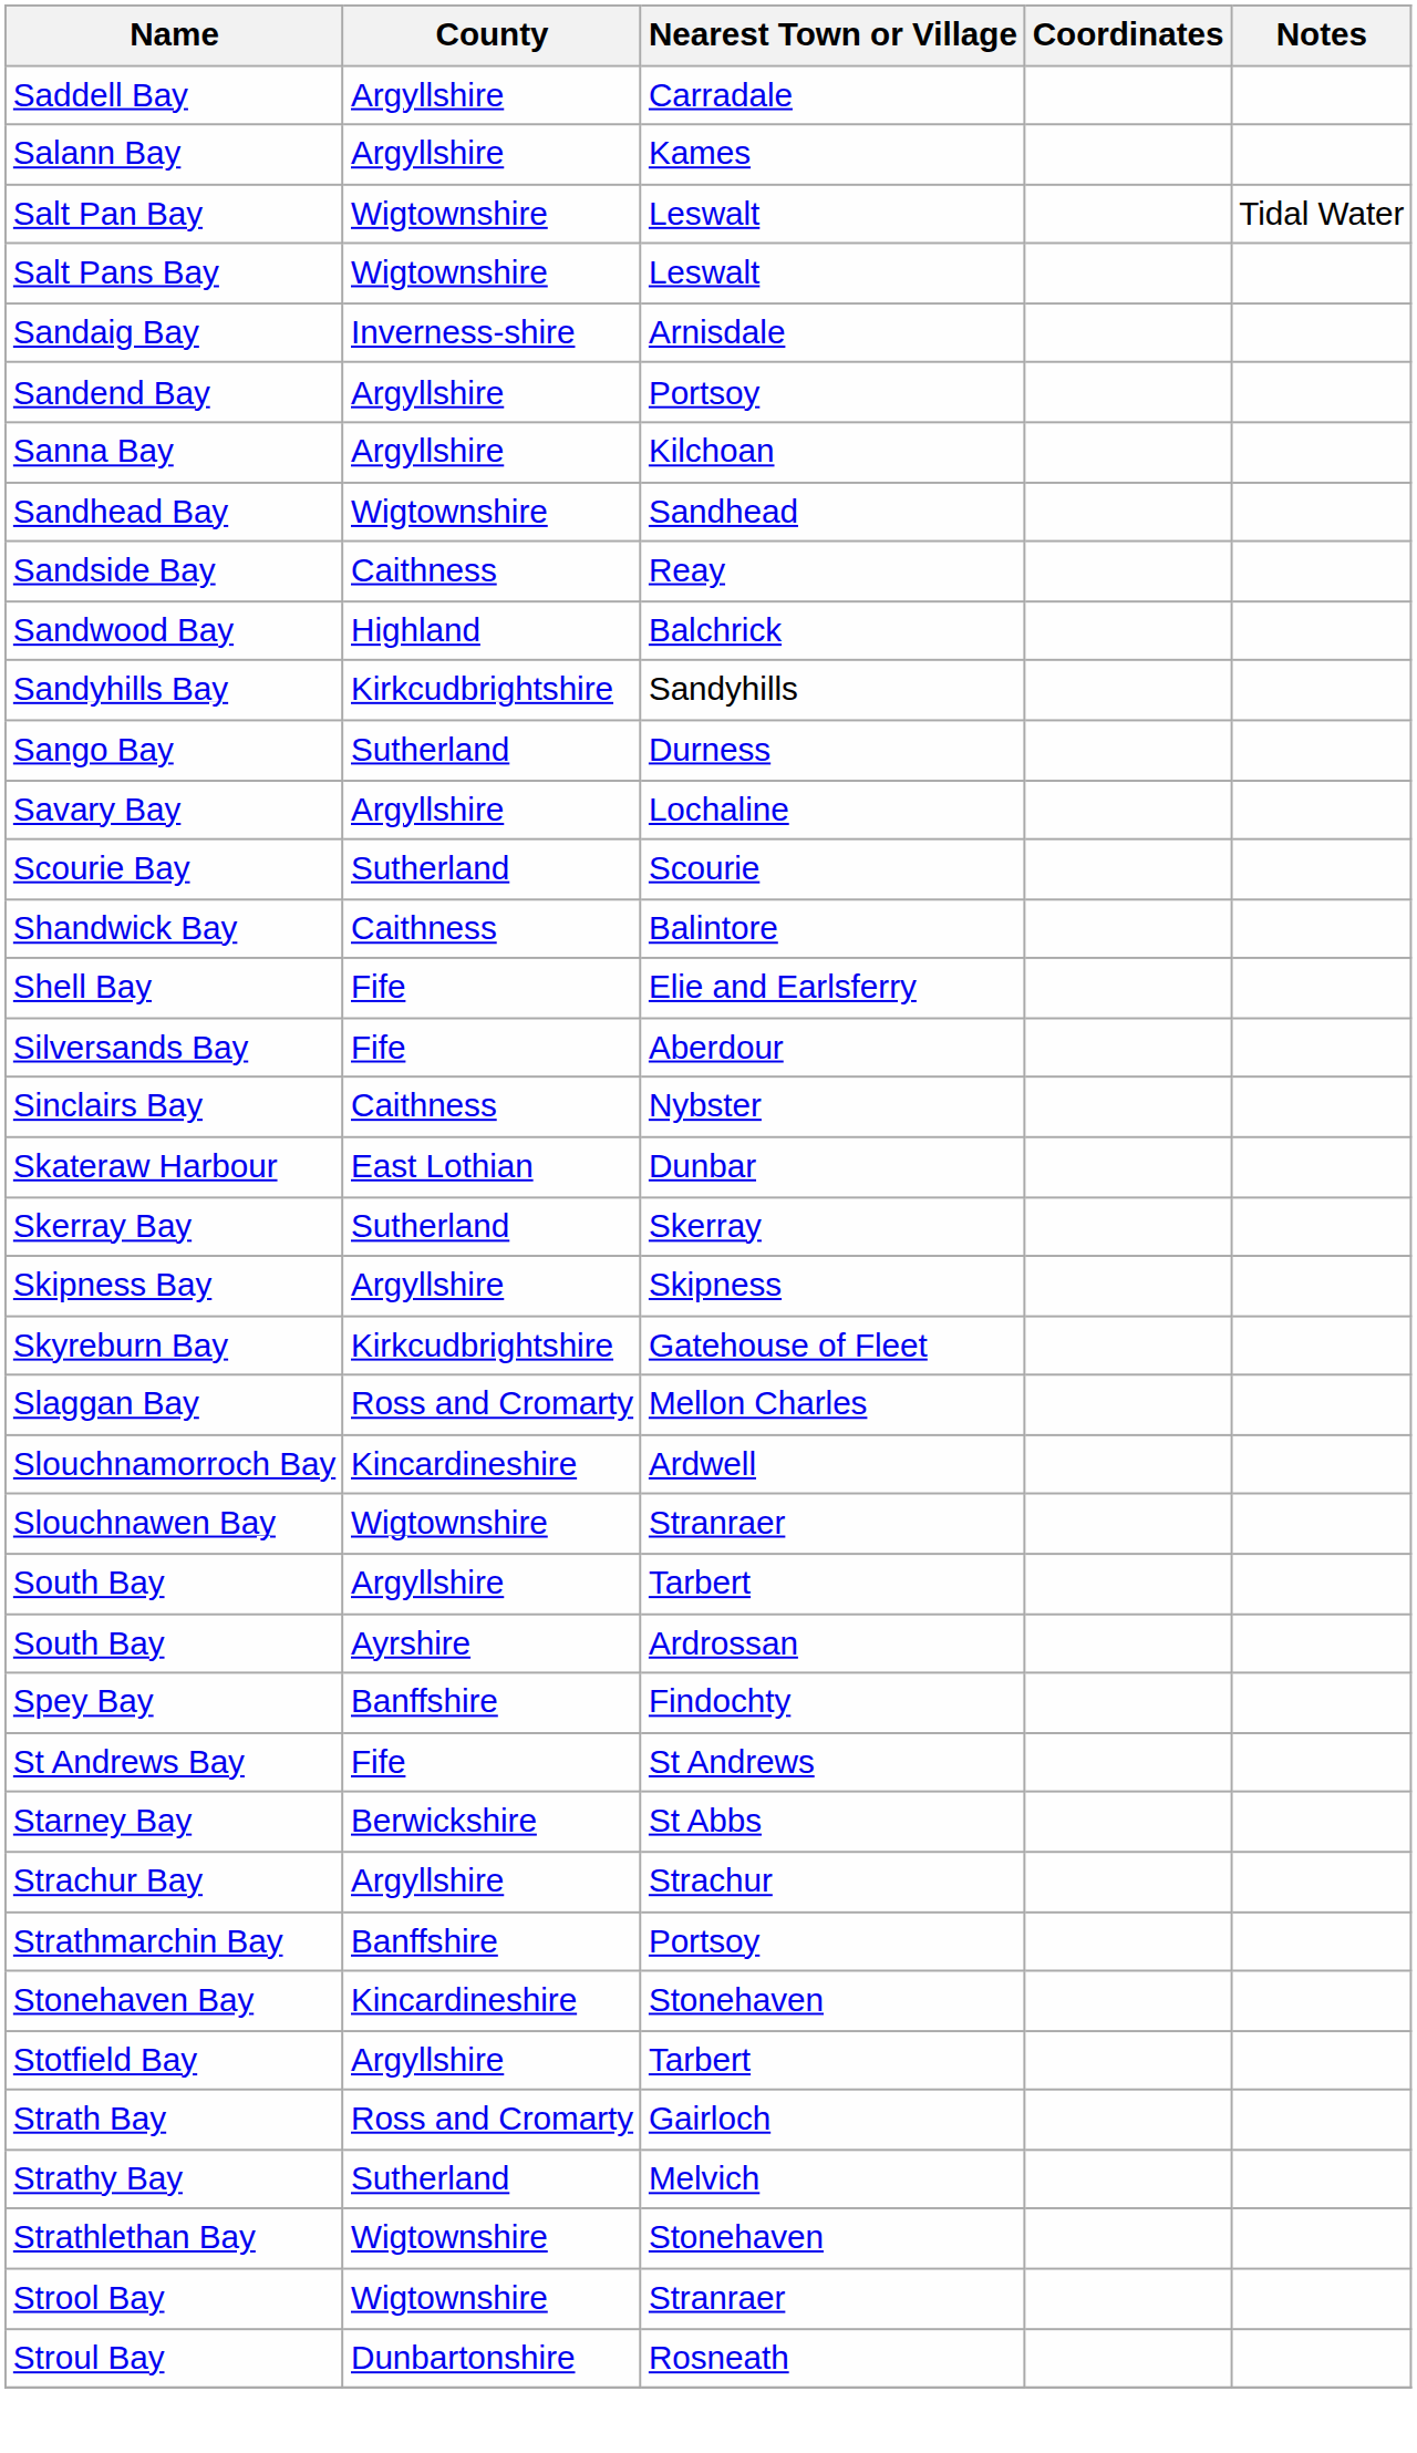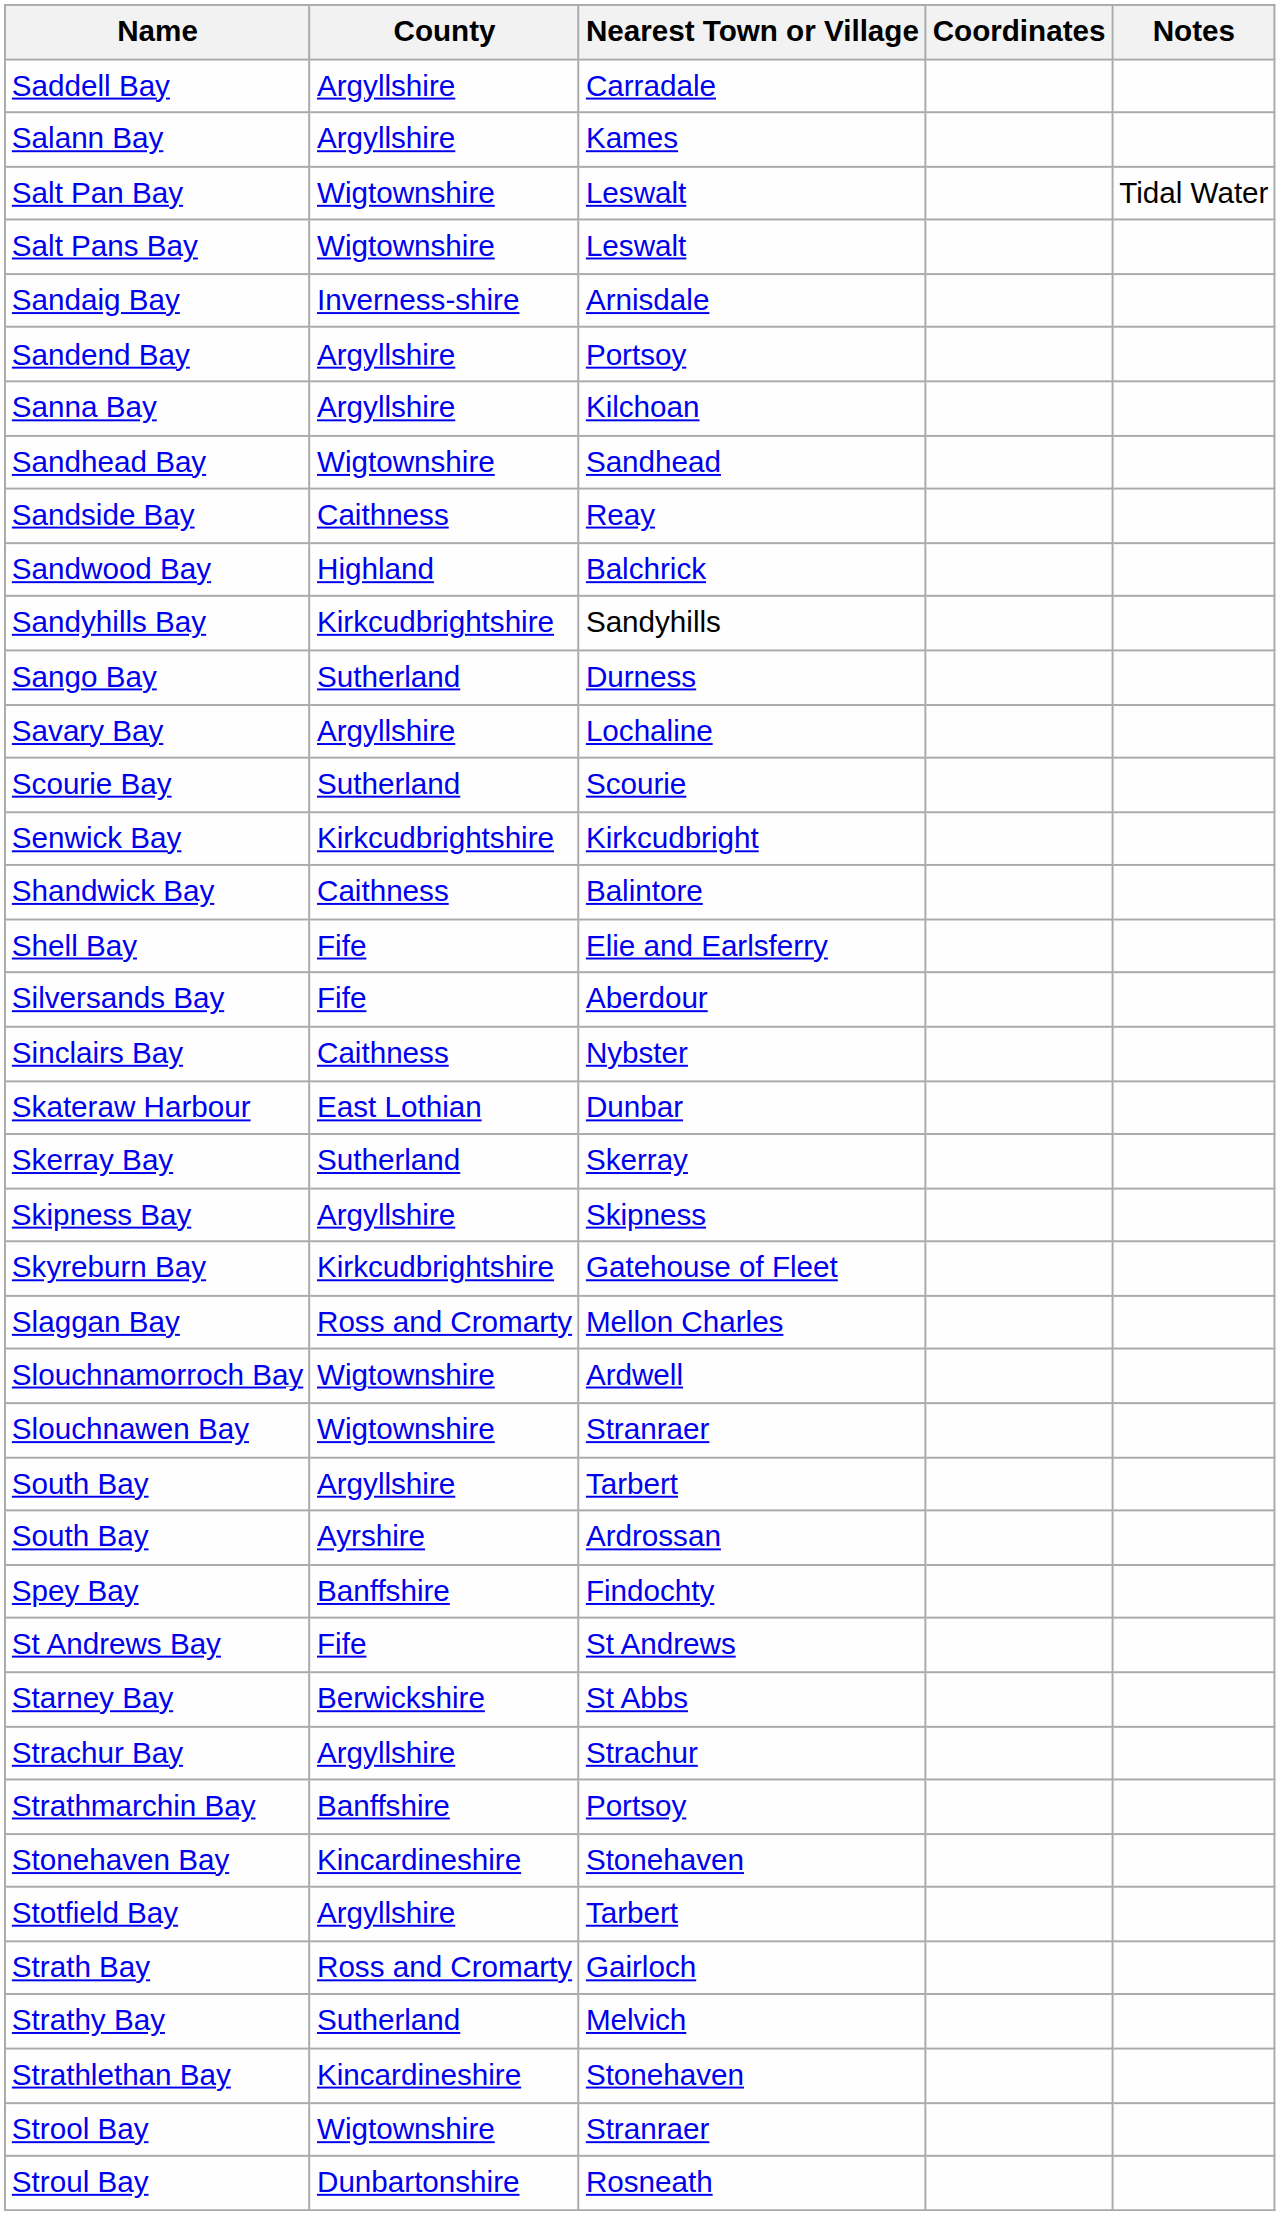 <table class="wikitable sortable" style="table-layout:fixed;background-color:#FEFEFE;font-size:95%;padding:0.30em;line-height:1.35em;">
 <tr>
 <th scope="col">Name</th>
 <th scope="col">County</th>
 <th scope="col">Nearest Town or Village</th>
 <th scope="col">Coordinates</th>
 <th scope="col">Notes</th>
 </tr>
 <tr>
 <td><a href='#'>Saddell Bay</a></td>
 <td><a href='#'>Argyllshire</a></td>
 <td><a href='#'>Carradale</a></td>
 <td></td>
 <td></td>
 </tr>
 <tr>
 <td><a href='#'>Salann Bay</a></td>
 <td><a href='#'>Argyllshire</a></td>
 <td><a href='#'>Kames</a></td>
 <td></td>
 <td></td>
 </tr>
 <tr>
 <td><a href='#'>Salt Pan Bay</a></td>
 <td><a href='#'>Wigtownshire</a></td>
 <td><a href='#'>Leswalt</a></td>
 <td></td>
 <td>Tidal Water</td>
 </tr>
 <tr>
 <td><a href='#'>Salt Pans Bay</a></td>
 <td><a href='#'>Wigtownshire</a></td>
 <td><a href='#'>Leswalt</a></td>
 <td></td>
 <td></td>
 </tr>
 <tr>
 <td><a href='#'>Sandaig Bay</a></td>
 <td><a href='#'>Inverness-shire</a></td>
 <td><a href='#'>Arnisdale</a></td>
 <td></td>
 <td></td>
 </tr>
 <tr>
 <td><a href='#'>Sandend Bay</a></td>
 <td><a href='#'>Argyllshire</a></td>
 <td><a href='#'>Portsoy</a></td>
 <td></td>
 <td></td>
 </tr>
 <tr>
 <td><a href='#'>Sanna Bay</a></td>
 <td><a href='#'>Argyllshire</a></td>
 <td><a href='#'>Kilchoan</a></td>
 <td></td>
 <td></td>
 </tr>
 <tr>
 <td><a href='#'>Sandhead Bay</a></td>
 <td><a href='#'>Wigtownshire</a></td>
 <td><a href='#'>Sandhead</a></td>
 <td></td>
 <td></td>
 </tr>
 <tr>
 <td><a href='#'>Sandside Bay</a></td>
 <td><a href='#'>Caithness</a></td>
 <td><a href='#'>Reay</a></td>
 <td></td>
 <td></td>
 </tr>
 <tr>
 <td><a href='#'>Sandwood Bay</a></td>
 <td><a href='#'>Highland</a></td>
 <td><a href='#'>Balchrick</a></td>
 <td></td>
 <td></td>
 </tr>
 <tr>
 <td><a href='#'>Sandyhills Bay</a></td>
 <td><a href='#'>Kirkcudbrightshire</a></td>
 <td>Sandyhills</td>
 <td></td>
 <td></td>
 </tr>
 <tr>
 <td><a href='#'>Sango Bay</a></td>
 <td><a href='#'>Sutherland</a></td>
 <td><a href='#'>Durness</a></td>
 <td></td>
 <td></td>
 </tr>
 <tr>
 <td><a href='#'>Savary Bay</a></td>
 <td><a href='#'>Argyllshire</a></td>
 <td><a href='#'>Lochaline</a></td>
 <td></td>
 <td></td>
 </tr>
 <tr>
 <td><a href='#'>Scourie Bay</a></td>
 <td><a href='#'>Sutherland</a></td>
 <td><a href='#'>Scourie</a></td>
 <td></td>
 <td></td>
 </tr>
 <tr>
+<td><a href='#'>Senwick Bay</a></td>
+<td><a href='#'>Kirkcudbrightshire</a></td>
+<td><a href='#'>Kirkcudbright</a></td>
+<td></td>
+<td></td>
+</tr>
+<tr>
 <td><a href='#'>Shandwick Bay</a></td>
 <td><a href='#'>Caithness</a></td>
 <td><a href='#'>Balintore</a></td>
 <td></td>
 <td></td>
 </tr>
 <tr>
 <td><a href='#'>Shell Bay</a></td>
 <td><a href='#'>Fife</a></td>
 <td><a href='#'>Elie and Earlsferry</a></td>
 <td></td>
 <td></td>
 </tr>
 <tr>
 <td><a href='#'>Silversands Bay</a></td>
 <td><a href='#'>Fife</a></td>
 <td><a href='#'>Aberdour</a></td>
 <td></td>
 <td></td>
 </tr>
 <tr>
 <td><a href='#'>Sinclairs Bay</a></td>
 <td><a href='#'>Caithness</a></td>
 <td><a href='#'>Nybster</a></td>
 <td></td>
 <td></td>
 </tr>
 <tr>
 <td><a href='#'>Skateraw Harbour</a></td>
 <td><a href='#'>East Lothian</a></td>
 <td><a href='#'>Dunbar</a></td>
 <td></td>
 <td></td>
 </tr>
 <tr>
 <td><a href='#'>Skerray Bay</a></td>
 <td><a href='#'>Sutherland</a></td>
 <td><a href='#'>Skerray</a></td>
 <td></td>
 <td></td>
 </tr>
 <tr>
 <td><a href='#'>Skipness Bay</a></td>
 <td><a href='#'>Argyllshire</a></td>
 <td><a href='#'>Skipness</a></td>
 <td></td>
 <td></td>
 </tr>
 <tr>
 <td><a href='#'>Skyreburn Bay</a></td>
 <td><a href='#'>Kirkcudbrightshire</a></td>
 <td><a href='#'>Gatehouse of Fleet</a></td>
 <td></td>
 <td></td>
 </tr>
 <tr>
 <td><a href='#'>Slaggan Bay</a></td>
 <td><a href='#'>Ross and Cromarty</a></td>
 <td><a href='#'>Mellon Charles</a></td>
 <td></td>
 <td></td>
 </tr>
 <tr>
 <td><a href='#'>Slouchnamorroch Bay</a></td>
-<td><a href='#'>Kincardineshire</a></td>
+<td><a href='#'>Wigtownshire</a></td>
 <td><a href='#'>Ardwell</a></td>
 <td></td>
 <td></td>
 </tr>
 <tr>
 <td><a href='#'>Slouchnawen Bay</a></td>
 <td><a href='#'>Wigtownshire</a></td>
 <td><a href='#'>Stranraer</a></td>
 <td></td>
 <td></td>
 </tr>
 <tr>
 <td><a href='#'>South Bay</a></td>
 <td><a href='#'>Argyllshire</a></td>
 <td><a href='#'>Tarbert</a></td>
 <td></td>
 <td></td>
 </tr>
 <tr>
 <td><a href='#'>South Bay</a></td>
 <td><a href='#'>Ayrshire</a></td>
 <td><a href='#'>Ardrossan</a></td>
 <td></td>
 <td></td>
 </tr>
 <tr>
 <td><a href='#'>Spey Bay</a></td>
 <td><a href='#'>Banffshire</a></td>
 <td><a href='#'>Findochty</a></td>
 <td></td>
 <td></td>
 </tr>
 <tr>
 <td><a href='#'>St Andrews Bay</a></td>
 <td><a href='#'>Fife</a></td>
 <td><a href='#'>St Andrews</a></td>
 <td></td>
 <td></td>
 </tr>
 <tr>
 <td><a href='#'>Starney Bay</a></td>
 <td><a href='#'>Berwickshire</a></td>
 <td><a href='#'>St Abbs</a></td>
 <td></td>
 <td></td>
 </tr>
 <tr>
 <td><a href='#'>Strachur Bay</a></td>
 <td><a href='#'>Argyllshire</a></td>
 <td><a href='#'>Strachur</a></td>
 <td></td>
 <td></td>
 </tr>
 <tr>
 <td><a href='#'>Strathmarchin Bay</a></td>
 <td><a href='#'>Banffshire</a></td>
 <td><a href='#'>Portsoy</a></td>
 <td></td>
 <td></td>
 </tr>
 <tr>
 <td><a href='#'>Stonehaven Bay</a></td>
 <td><a href='#'>Kincardineshire</a></td>
 <td><a href='#'>Stonehaven</a></td>
 <td></td>
 <td></td>
 </tr>
 <tr>
 <td><a href='#'>Stotfield Bay</a></td>
 <td><a href='#'>Argyllshire</a></td>
 <td><a href='#'>Tarbert</a></td>
 <td></td>
 <td></td>
 </tr>
 <tr>
 <td><a href='#'>Strath Bay</a></td>
 <td><a href='#'>Ross and Cromarty</a></td>
 <td><a href='#'>Gairloch</a></td>
 <td></td>
 <td></td>
 </tr>
 <tr>
 <td><a href='#'>Strathy Bay</a></td>
 <td><a href='#'>Sutherland</a></td>
 <td><a href='#'>Melvich</a></td>
 <td></td>
 <td></td>
 </tr>
 <tr>
 <td><a href='#'>Strathlethan Bay</a></td>
-<td><a href='#'>Wigtownshire</a></td>
+<td><a href='#'>Kincardineshire</a></td>
 <td><a href='#'>Stonehaven</a></td>
 <td></td>
 <td></td>
 </tr>
 <tr>
 <td><a href='#'>Strool Bay</a></td>
 <td><a href='#'>Wigtownshire</a></td>
 <td><a href='#'>Stranraer</a></td>
 <td></td>
 <td></td>
 </tr>
 <tr>
 <td><a href='#'>Stroul Bay</a></td>
 <td><a href='#'>Dunbartonshire</a></td>
 <td><a href='#'>Rosneath</a></td>
 <td></td>
 <td></td>
 </tr>
 <tr>
 </tr>
 </table>
